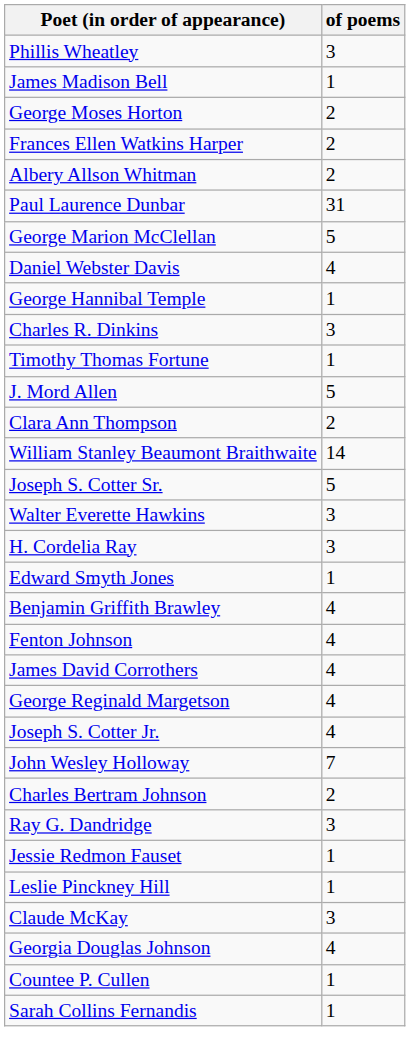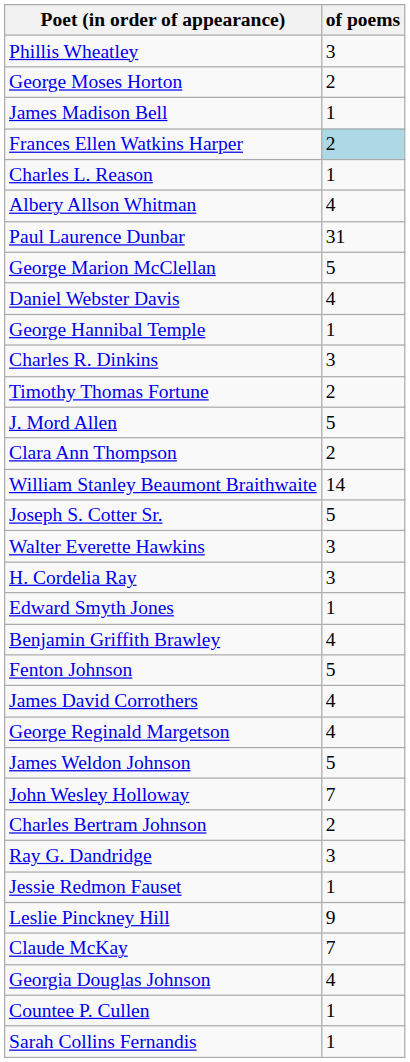 <table class="wikitable">
 <tr>
 <th>Poet (in order of appearance)</th>
 <th> of poems</th>
 </tr>
 <tr>
 <td><a href='#'>Phillis Wheatley</a></td>
 <td>3</td>
 </tr>
 <tr>
+<td><a href='#'>George Moses Horton</a></td>
+<td>2</td>
+</tr>
+<tr>
 <td><a href='#'>James Madison Bell</a></td>
 <td>1</td>
 </tr>
 <tr>
-<td><a href='#'>George Moses Horton</a></td>
-<td>2</td>
+<td><a href='#'>Frances Ellen Watkins Harper</a></td>
+<td style="background: lightblue;">2</td>
 </tr>
 <tr>
-<td><a href='#'>Frances Ellen Watkins Harper</a></td>
-<td>2</td>
+<td><a href='#'>Charles L. Reason</a></td>
+<td>1</td>
 </tr>
 <tr>
 <td><a href='#'>Albery Allson Whitman</a></td>
-<td>2</td>
+<td>4</td>
 </tr>
 <tr>
 <td><a href='#'>Paul Laurence Dunbar</a></td>
 <td>31</td>
 </tr>
 <tr>
 <td><a href='#'>George Marion McClellan</a></td>
 <td>5</td>
 </tr>
 <tr>
 <td><a href='#'>Daniel Webster Davis</a></td>
 <td>4</td>
 </tr>
 <tr>
 <td><a href='#'>George Hannibal Temple</a></td>
 <td>1</td>
 </tr>
 <tr>
 <td><a href='#'>Charles R. Dinkins</a></td>
 <td>3</td>
 </tr>
 <tr>
 <td><a href='#'>Timothy Thomas Fortune</a></td>
-<td>1</td>
+<td>2</td>
 </tr>
 <tr>
 <td><a href='#'>J. Mord Allen</a></td>
 <td>5</td>
 </tr>
 <tr>
 <td><a href='#'>Clara Ann Thompson</a></td>
 <td>2</td>
 </tr>
 <tr>
 <td><a href='#'>William Stanley Beaumont Braithwaite</a></td>
 <td>14</td>
 </tr>
 <tr>
 <td><a href='#'>Joseph S. Cotter Sr.</a></td>
 <td>5</td>
 </tr>
 <tr>
 <td><a href='#'>Walter Everette Hawkins</a></td>
 <td>3</td>
 </tr>
 <tr>
 <td><a href='#'>H. Cordelia Ray</a></td>
 <td>3</td>
 </tr>
 <tr>
 <td><a href='#'>Edward Smyth Jones</a></td>
 <td>1</td>
 </tr>
 <tr>
 <td><a href='#'>Benjamin Griffith Brawley</a></td>
 <td>4</td>
 </tr>
 <tr>
 <td><a href='#'>Fenton Johnson</a></td>
-<td>4</td>
+<td>5</td>
 </tr>
 <tr>
 <td><a href='#'>James David Corrothers</a></td>
 <td>4</td>
 </tr>
 <tr>
 <td><a href='#'>George Reginald Margetson</a></td>
 <td>4</td>
 </tr>
 <tr>
-<td><a href='#'>Joseph S. Cotter Jr.</a></td>
-<td>4</td>
+<td><a href='#'>James Weldon Johnson</a></td>
+<td>5</td>
 </tr>
 <tr>
 <td><a href='#'>John Wesley Holloway</a></td>
 <td>7</td>
 </tr>
 <tr>
 <td><a href='#'>Charles Bertram Johnson</a></td>
 <td>2</td>
 </tr>
 <tr>
 <td><a href='#'>Ray G. Dandridge</a></td>
 <td>3</td>
 </tr>
 <tr>
 <td><a href='#'>Jessie Redmon Fauset</a></td>
 <td>1</td>
 </tr>
 <tr>
 <td><a href='#'>Leslie Pinckney Hill</a></td>
-<td>1</td>
+<td>9</td>
 </tr>
 <tr>
 <td><a href='#'>Claude McKay</a></td>
-<td>3</td>
+<td>7</td>
 </tr>
 <tr>
 <td><a href='#'>Georgia Douglas Johnson</a></td>
 <td>4</td>
 </tr>
 <tr>
 <td><a href='#'>Countee P. Cullen</a></td>
 <td>1</td>
 </tr>
 <tr>
 <td><a href='#'>Sarah Collins Fernandis</a></td>
 <td>1</td>
 </tr>
 </table>
